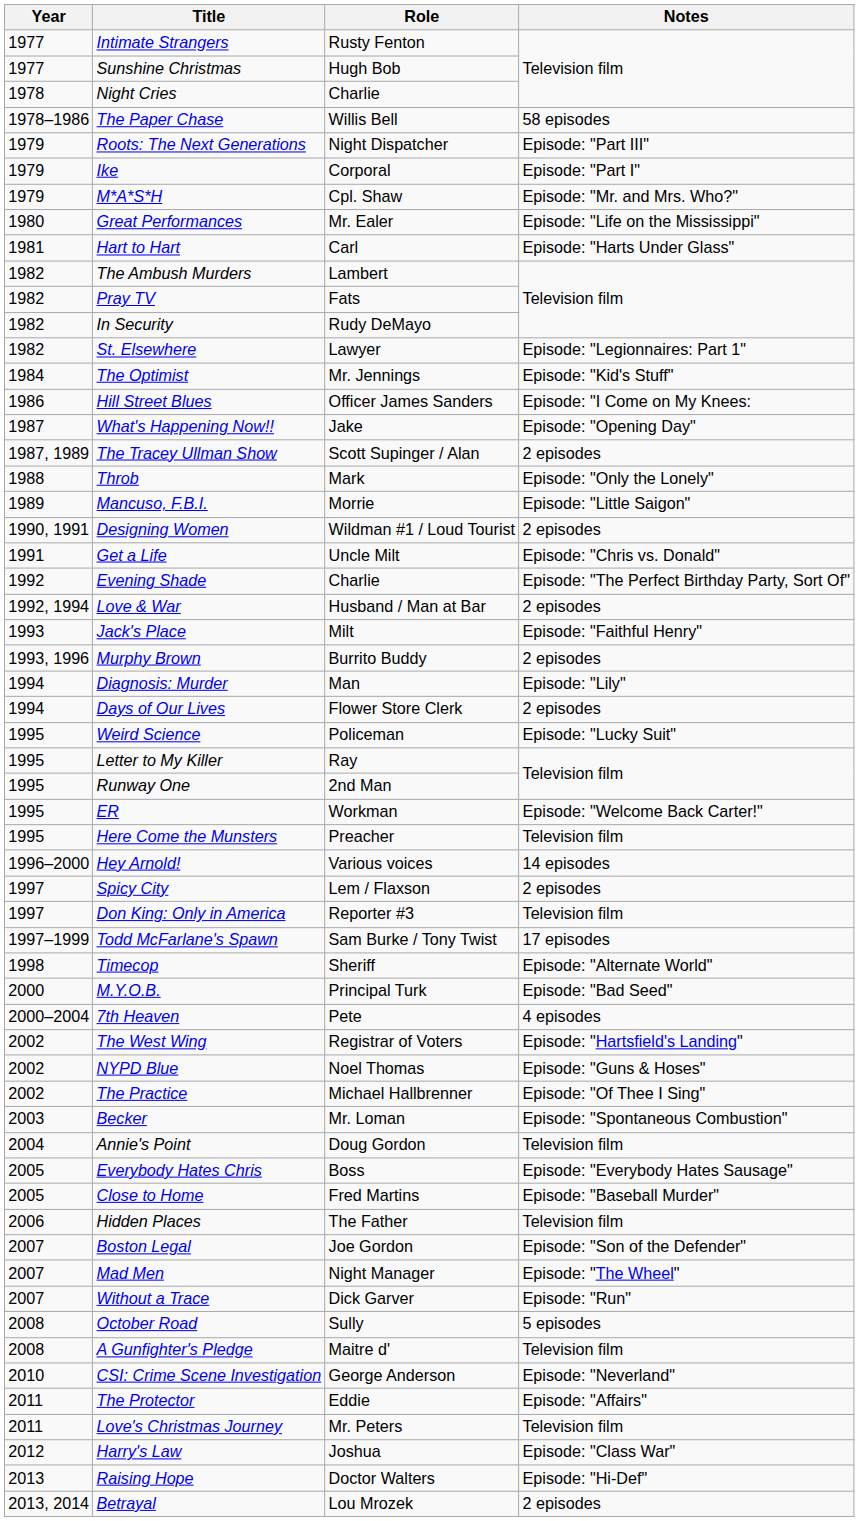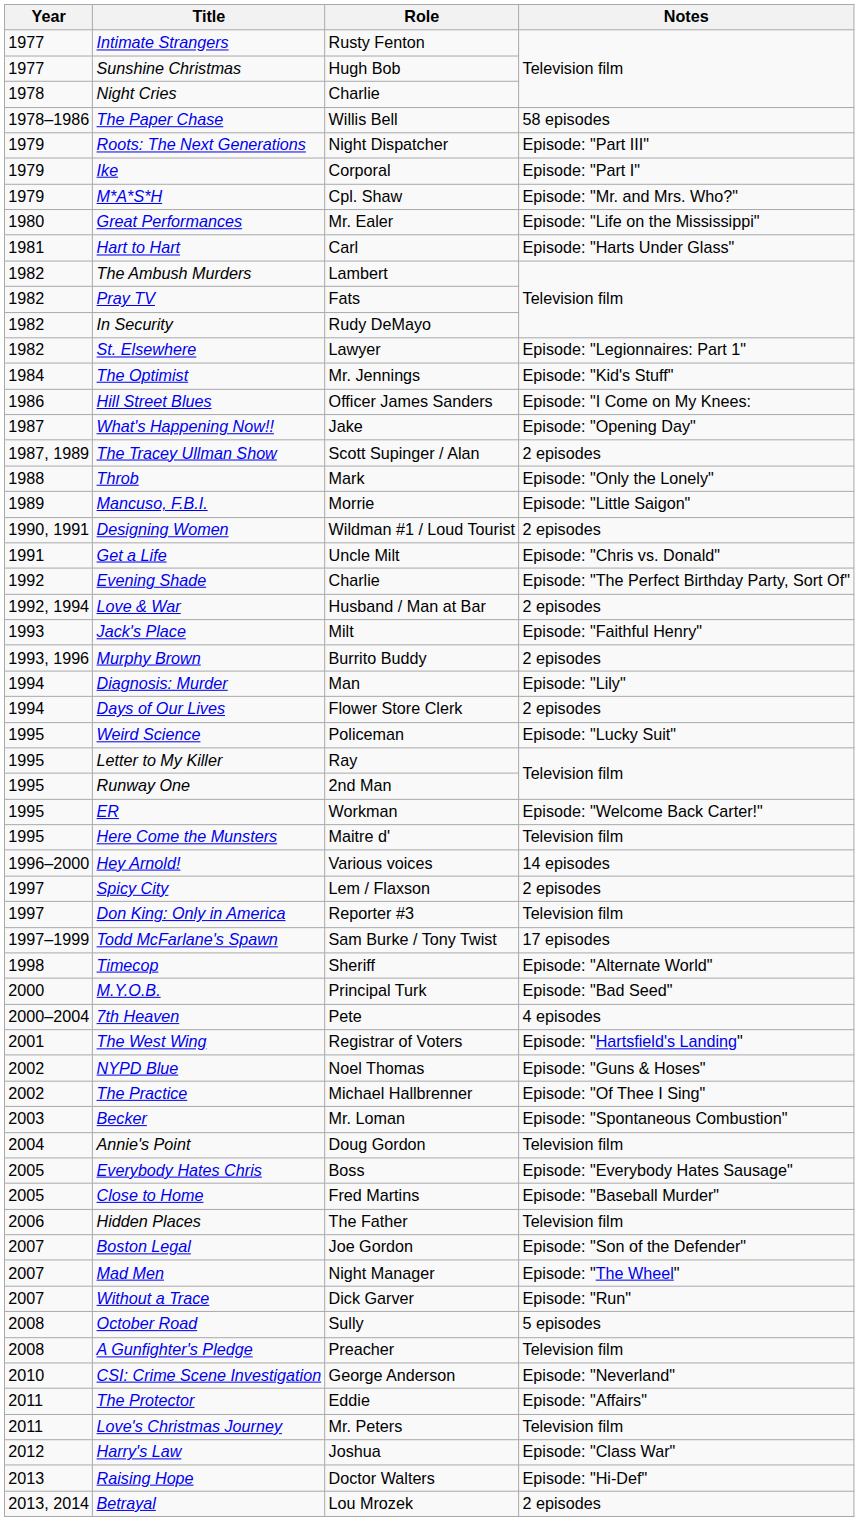 <table class="wikitable sortable">
 <tr>
 <th>Year</th>
 <th>Title</th>
 <th>Role</th>
 <th>Notes</th>
 </tr>
 <tr>
 <td>1977</td>
 <td><a href='#'><em>Intimate Strangers</em></a></td>
 <td>Rusty Fenton</td>
 <td rowspan="3">Television film</td>
 </tr>
 <tr>
 <td>1977</td>
 <td><em>Sunshine Christmas</em></td>
 <td>Hugh Bob</td>
 </tr>
 <tr>
 <td>1978</td>
 <td><em>Night Cries</em></td>
 <td>Charlie</td>
 </tr>
 <tr>
 <td>1978–1986</td>
 <td><a href='#'><em>The Paper Chase</em></a></td>
 <td>Willis Bell</td>
 <td>58 episodes</td>
 </tr>
 <tr>
 <td>1979</td>
 <td><em><a href='#'>Roots: The Next Generations</a></em></td>
 <td>Night Dispatcher</td>
 <td>Episode: "Part III"</td>
 </tr>
 <tr>
 <td>1979</td>
 <td><a href='#'><em>Ike</em></a></td>
 <td>Corporal</td>
 <td>Episode: "Part I"</td>
 </tr>
 <tr>
 <td>1979</td>
 <td><a href='#'><em>M*A*S*H</em></a></td>
 <td>Cpl. Shaw</td>
 <td>Episode: "Mr. and Mrs. Who?"</td>
 </tr>
 <tr>
 <td>1980</td>
 <td><em><a href='#'>Great Performances</a></em></td>
 <td>Mr. Ealer</td>
 <td>Episode: "Life on the Mississippi"</td>
 </tr>
 <tr>
 <td>1981</td>
 <td><em><a href='#'>Hart to Hart</a></em></td>
 <td>Carl</td>
 <td>Episode: "Harts Under Glass"</td>
 </tr>
 <tr>
 <td>1982</td>
 <td><em>The Ambush Murders</em></td>
 <td>Lambert</td>
 <td rowspan="3">Television film</td>
 </tr>
 <tr>
 <td>1982</td>
 <td><a href='#'><em>Pray TV</em></a></td>
 <td>Fats</td>
 </tr>
 <tr>
 <td>1982</td>
 <td><em>In Security</em></td>
 <td>Rudy DeMayo</td>
 </tr>
 <tr>
 <td>1982</td>
 <td><em><a href='#'>St. Elsewhere</a></em></td>
 <td>Lawyer</td>
 <td>Episode: "Legionnaires: Part 1"</td>
 </tr>
 <tr>
 <td>1984</td>
 <td><a href='#'><em>The Optimist</em></a></td>
 <td>Mr. Jennings</td>
 <td>Episode: "Kid's Stuff"</td>
 </tr>
 <tr>
 <td>1986</td>
 <td><em><a href='#'>Hill Street Blues</a></em></td>
 <td>Officer James Sanders</td>
 <td>Episode: "I Come on My Knees:</td>
 </tr>
 <tr>
 <td>1987</td>
 <td><em><a href='#'>What's Happening Now!!</a></em></td>
 <td>Jake</td>
 <td>Episode: "Opening Day"</td>
 </tr>
 <tr>
 <td>1987, 1989</td>
 <td><em><a href='#'>The Tracey Ullman Show</a></em></td>
 <td>Scott Supinger / Alan</td>
 <td>2 episodes</td>
 </tr>
 <tr>
 <td>1988</td>
 <td><em><a href='#'>Throb</a></em></td>
 <td>Mark</td>
 <td>Episode: "Only the Lonely"</td>
 </tr>
 <tr>
 <td>1989</td>
 <td><em><a href='#'>Mancuso, F.B.I.</a></em></td>
 <td>Morrie</td>
 <td>Episode: "Little Saigon"</td>
 </tr>
 <tr>
 <td>1990, 1991</td>
 <td><em><a href='#'>Designing Women</a></em></td>
 <td>Wildman #1 / Loud Tourist</td>
 <td>2 episodes</td>
 </tr>
 <tr>
 <td>1991</td>
 <td><a href='#'><em>Get a Life</em></a></td>
 <td>Uncle Milt</td>
 <td>Episode: "Chris vs. Donald"</td>
 </tr>
 <tr>
 <td>1992</td>
 <td><em><a href='#'>Evening Shade</a></em></td>
 <td>Charlie</td>
 <td>Episode: "The Perfect Birthday Party, Sort Of"</td>
 </tr>
 <tr>
 <td>1992, 1994</td>
 <td><a href='#'><em>Love & War</em></a></td>
 <td>Husband / Man at Bar</td>
 <td>2 episodes</td>
 </tr>
 <tr>
 <td>1993</td>
 <td><a href='#'><em>Jack's Place</em></a></td>
 <td>Milt</td>
 <td>Episode: "Faithful Henry"</td>
 </tr>
 <tr>
 <td>1993, 1996</td>
 <td><em><a href='#'>Murphy Brown</a></em></td>
 <td>Burrito Buddy</td>
 <td>2 episodes</td>
 </tr>
 <tr>
 <td>1994</td>
 <td><em><a href='#'>Diagnosis: Murder</a></em></td>
 <td>Man</td>
 <td>Episode: "Lily"</td>
 </tr>
 <tr>
 <td>1994</td>
 <td><em><a href='#'>Days of Our Lives</a></em></td>
 <td>Flower Store Clerk</td>
 <td>2 episodes</td>
 </tr>
 <tr>
 <td>1995</td>
 <td><a href='#'><em>Weird Science</em></a></td>
 <td>Policeman</td>
 <td>Episode: "Lucky Suit"</td>
 </tr>
 <tr>
 <td>1995</td>
 <td><em>Letter to My Killer</em></td>
 <td>Ray</td>
 <td rowspan="2">Television film</td>
 </tr>
 <tr>
 <td>1995</td>
 <td><em>Runway One</em></td>
 <td>2nd Man</td>
 </tr>
 <tr>
 <td>1995</td>
 <td><a href='#'><em>ER</em></a></td>
 <td>Workman</td>
 <td>Episode: "Welcome Back Carter!"</td>
 </tr>
 <tr>
 <td>1995</td>
 <td><em><a href='#'>Here Come the Munsters</a></em></td>
-<td>Preacher</td>
+<td>Maitre d'</td>
 <td>Television film</td>
 </tr>
 <tr>
 <td>1996–2000</td>
 <td><em><a href='#'>Hey Arnold!</a></em></td>
 <td>Various voices</td>
 <td>14 episodes</td>
 </tr>
 <tr>
 <td>1997</td>
 <td><em><a href='#'>Spicy City</a></em></td>
 <td>Lem / Flaxson</td>
 <td>2 episodes</td>
 </tr>
 <tr>
 <td>1997</td>
 <td><em><a href='#'>Don King: Only in America</a></em></td>
 <td>Reporter #3</td>
 <td>Television film</td>
 </tr>
 <tr>
 <td>1997–1999</td>
 <td><em><a href='#'>Todd McFarlane's Spawn</a></em></td>
 <td>Sam Burke / Tony Twist</td>
 <td>17 episodes</td>
 </tr>
 <tr>
 <td>1998</td>
 <td><a href='#'><em>Timecop</em></a></td>
 <td>Sheriff</td>
 <td>Episode: "Alternate World"</td>
 </tr>
 <tr>
 <td>2000</td>
 <td><a href='#'><em>M.Y.O.B.</em></a></td>
 <td>Principal Turk</td>
 <td>Episode: "Bad Seed"</td>
 </tr>
 <tr>
 <td>2000–2004</td>
 <td><a href='#'><em>7th Heaven</em></a></td>
 <td>Pete</td>
 <td>4 episodes</td>
 </tr>
 <tr>
-<td>2002</td>
+<td>2001</td>
 <td><em><a href='#'>The West Wing</a></em></td>
 <td>Registrar of Voters</td>
 <td>Episode: "<a href='#'>Hartsfield's Landing</a>"</td>
 </tr>
 <tr>
 <td>2002</td>
 <td><em><a href='#'>NYPD Blue</a></em></td>
 <td>Noel Thomas</td>
 <td>Episode: "Guns & Hoses"</td>
 </tr>
 <tr>
 <td>2002</td>
 <td><em><a href='#'>The Practice</a></em></td>
 <td>Michael Hallbrenner</td>
 <td>Episode: "Of Thee I Sing"</td>
 </tr>
 <tr>
 <td>2003</td>
 <td><a href='#'><em>Becker</em></a></td>
 <td>Mr. Loman</td>
 <td>Episode: "Spontaneous Combustion"</td>
 </tr>
 <tr>
 <td>2004</td>
 <td><em>Annie's Point</em></td>
 <td>Doug Gordon</td>
 <td>Television film</td>
 </tr>
 <tr>
 <td>2005</td>
 <td><em><a href='#'>Everybody Hates Chris</a></em></td>
 <td>Boss</td>
 <td>Episode: "Everybody Hates Sausage"</td>
 </tr>
 <tr>
 <td>2005</td>
 <td><a href='#'><em>Close to Home</em></a></td>
 <td>Fred Martins</td>
 <td>Episode: "Baseball Murder"</td>
 </tr>
 <tr>
 <td>2006</td>
 <td><em>Hidden Places</em></td>
 <td>The Father</td>
 <td>Television film</td>
 </tr>
 <tr>
 <td>2007</td>
 <td><em><a href='#'>Boston Legal</a></em></td>
 <td>Joe Gordon</td>
 <td>Episode: "Son of the Defender"</td>
 </tr>
 <tr>
 <td>2007</td>
 <td><em><a href='#'>Mad Men</a></em></td>
 <td>Night Manager</td>
 <td>Episode: "<a href='#'>The Wheel</a>"</td>
 </tr>
 <tr>
 <td>2007</td>
 <td><em><a href='#'>Without a Trace</a></em></td>
 <td>Dick Garver</td>
 <td>Episode: "Run"</td>
 </tr>
 <tr>
 <td>2008</td>
 <td><a href='#'><em>October Road</em></a></td>
 <td>Sully</td>
 <td>5 episodes</td>
 </tr>
 <tr>
 <td>2008</td>
 <td><em><a href='#'>A Gunfighter's Pledge</a></em></td>
-<td>Maitre d'</td>
+<td>Preacher</td>
 <td>Television film</td>
 </tr>
 <tr>
 <td>2010</td>
 <td><em><a href='#'>CSI: Crime Scene Investigation</a></em></td>
 <td>George Anderson</td>
 <td>Episode: "Neverland"</td>
 </tr>
 <tr>
 <td>2011</td>
 <td><a href='#'><em>The Protector</em></a></td>
 <td>Eddie</td>
 <td>Episode: "Affairs"</td>
 </tr>
 <tr>
 <td>2011</td>
 <td><em><a href='#'>Love's Christmas Journey</a></em></td>
 <td>Mr. Peters</td>
 <td>Television film</td>
 </tr>
 <tr>
 <td>2012</td>
 <td><em><a href='#'>Harry's Law</a></em></td>
 <td>Joshua</td>
 <td>Episode: "Class War"</td>
 </tr>
 <tr>
 <td>2013</td>
 <td><em><a href='#'>Raising Hope</a></em></td>
 <td>Doctor Walters</td>
 <td>Episode: "Hi-Def"</td>
 </tr>
 <tr>
 <td>2013, 2014</td>
 <td><a href='#'><em>Betrayal</em></a></td>
 <td>Lou Mrozek</td>
 <td>2 episodes</td>
 </tr>
 </table>
